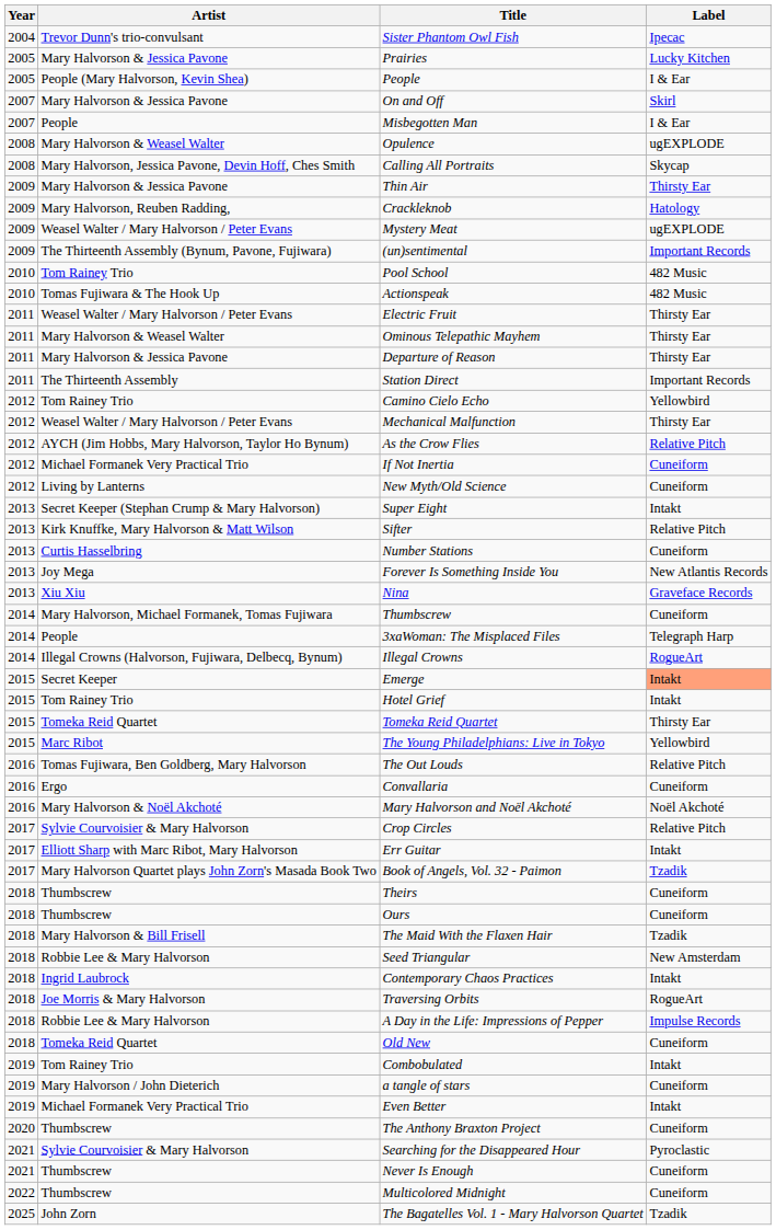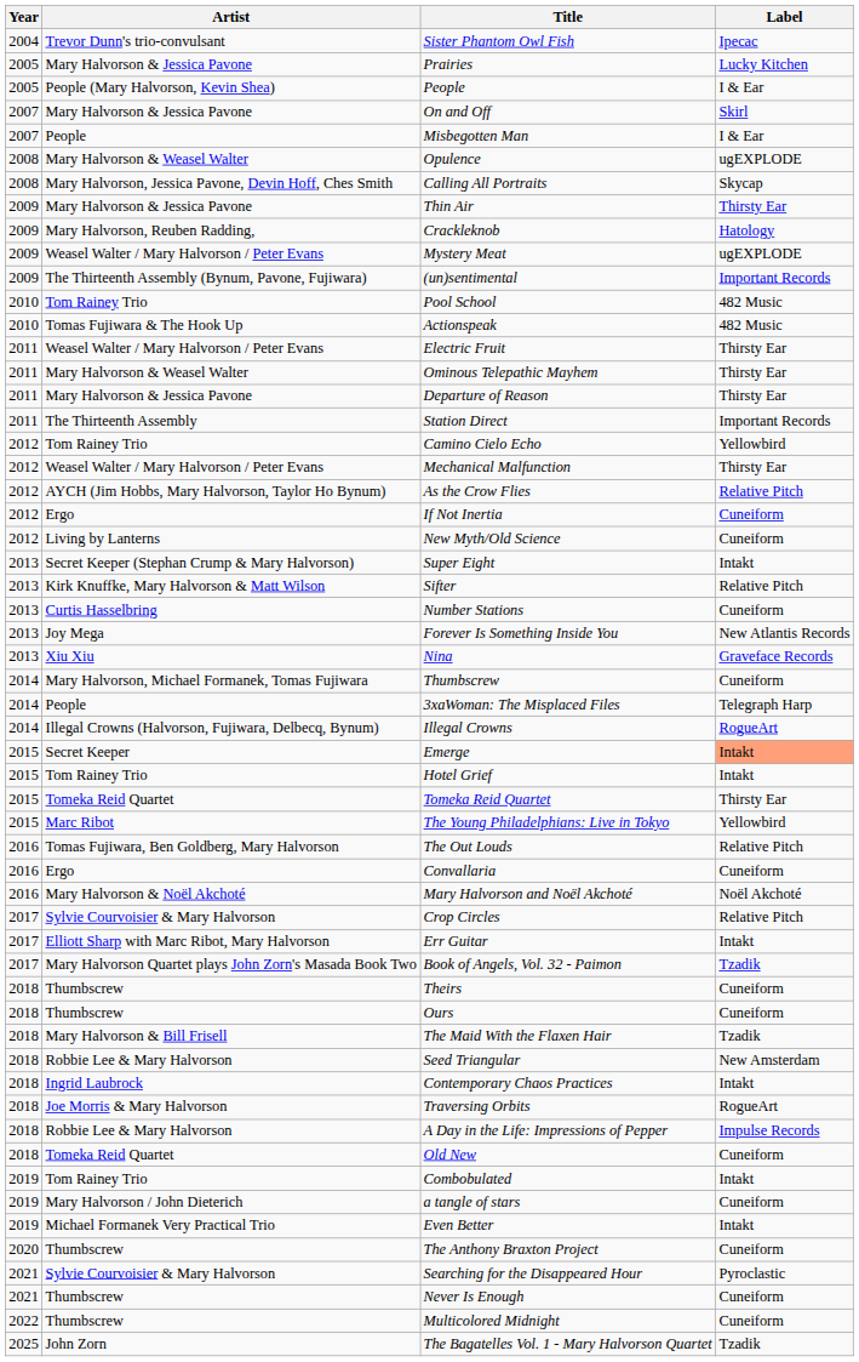 <table class="wikitable">
 <tr>
 <th>Year</th>
 <th>Artist</th>
 <th>Title</th>
 <th>Label</th>
 </tr>
 <tr>
 <td>2004</td>
 <td><a href='#'>Trevor Dunn</a>'s trio-convulsant</td>
 <td><em><a href='#'>Sister Phantom Owl Fish</a></em></td>
 <td><a href='#'>Ipecac</a></td>
 </tr>
 <tr>
 <td>2005</td>
 <td>Mary Halvorson & <a href='#'>Jessica Pavone</a></td>
 <td><em>Prairies</em></td>
 <td><a href='#'>Lucky Kitchen</a></td>
 </tr>
 <tr>
 <td>2005</td>
 <td>People (Mary Halvorson, <a href='#'>Kevin Shea</a>)</td>
 <td><em>People</em></td>
 <td>I & Ear</td>
 </tr>
 <tr>
 <td>2007</td>
 <td>Mary Halvorson & Jessica Pavone</td>
 <td><em>On and Off</em></td>
 <td><a href='#'>Skirl</a></td>
 </tr>
 <tr>
 <td>2007</td>
 <td>People</td>
 <td><em>Misbegotten Man</em></td>
 <td>I & Ear</td>
 </tr>
 <tr>
 <td>2008</td>
 <td>Mary Halvorson & <a href='#'>Weasel Walter</a></td>
 <td><em>Opulence</em></td>
 <td>ugEXPLODE</td>
 </tr>
 <tr>
 <td>2008</td>
 <td>Mary Halvorson, Jessica Pavone, <a href='#'>Devin Hoff</a>, Ches Smith</td>
 <td><em>Calling All Portraits</em></td>
 <td>Skycap</td>
 </tr>
 <tr>
 <td>2009</td>
 <td>Mary Halvorson & Jessica Pavone</td>
 <td><em>Thin Air</em></td>
 <td><a href='#'>Thirsty Ear</a></td>
 </tr>
 <tr>
 <td>2009</td>
 <td>Mary Halvorson, Reuben Radding, </td>
 <td><em>Crackleknob</em></td>
 <td><a href='#'>Hatology</a></td>
 </tr>
 <tr>
 <td>2009</td>
 <td>Weasel Walter / Mary Halvorson / <a href='#'>Peter Evans</a></td>
 <td><em>Mystery Meat</em></td>
 <td>ugEXPLODE</td>
 </tr>
 <tr>
 <td>2009</td>
 <td>The Thirteenth Assembly (Bynum, Pavone, Fujiwara)</td>
 <td><em>(un)sentimental</em></td>
 <td><a href='#'>Important Records</a></td>
 </tr>
 <tr>
 <td>2010</td>
 <td><a href='#'>Tom Rainey</a> Trio</td>
 <td><em>Pool School</em></td>
 <td>482 Music</td>
 </tr>
 <tr>
 <td>2010</td>
 <td>Tomas Fujiwara & The Hook Up</td>
 <td><em>Actionspeak</em></td>
 <td>482 Music</td>
 </tr>
 <tr>
 <td>2011</td>
 <td>Weasel Walter / Mary Halvorson / Peter Evans</td>
 <td><em>Electric Fruit</em></td>
 <td>Thirsty Ear</td>
 </tr>
 <tr>
 <td>2011</td>
 <td>Mary Halvorson & Weasel Walter</td>
 <td><em>Ominous Telepathic Mayhem</em></td>
 <td>Thirsty Ear</td>
 </tr>
 <tr>
 <td>2011</td>
 <td>Mary Halvorson & Jessica Pavone</td>
 <td><em>Departure of Reason</em></td>
 <td>Thirsty Ear</td>
 </tr>
 <tr>
 <td>2011</td>
 <td>The Thirteenth Assembly</td>
 <td><em>Station Direct</em></td>
 <td>Important Records</td>
 </tr>
 <tr>
 <td>2012</td>
 <td>Tom Rainey Trio</td>
 <td><em>Camino Cielo Echo</em></td>
 <td>Yellowbird</td>
 </tr>
 <tr>
 <td>2012</td>
 <td>Weasel Walter / Mary Halvorson / Peter Evans</td>
 <td><em>Mechanical Malfunction</em></td>
 <td>Thirsty Ear</td>
 </tr>
 <tr>
 <td>2012</td>
 <td>AYCH (Jim Hobbs, Mary Halvorson, Taylor Ho Bynum)</td>
 <td><em>As the Crow Flies</em></td>
 <td><a href='#'>Relative Pitch</a></td>
 </tr>
 <tr>
 <td>2012</td>
-<td>Michael Formanek Very Practical Trio</td>
+<td>Ergo</td>
 <td><em>If Not Inertia</em></td>
 <td><a href='#'>Cuneiform</a></td>
 </tr>
 <tr>
 <td>2012</td>
 <td>Living by Lanterns</td>
 <td><em>New Myth/Old Science</em></td>
 <td>Cuneiform</td>
 </tr>
 <tr>
 <td>2013</td>
 <td>Secret Keeper (Stephan Crump & Mary Halvorson)</td>
 <td><em>Super Eight</em></td>
 <td>Intakt</td>
 </tr>
 <tr>
 <td>2013</td>
 <td>Kirk Knuffke, Mary Halvorson & <a href='#'>Matt Wilson</a></td>
 <td><em>Sifter</em></td>
 <td>Relative Pitch</td>
 </tr>
 <tr>
 <td>2013</td>
 <td><a href='#'>Curtis Hasselbring</a></td>
 <td><em>Number Stations</em></td>
 <td>Cuneiform</td>
 </tr>
 <tr>
 <td>2013</td>
 <td>Joy Mega</td>
 <td><em>Forever Is Something Inside You</em></td>
 <td>New Atlantis Records</td>
 </tr>
 <tr>
 <td>2013</td>
 <td><a href='#'>Xiu Xiu</a></td>
 <td><em><a href='#'>Nina</a></em></td>
 <td><a href='#'>Graveface Records</a></td>
 </tr>
 <tr>
 <td>2014</td>
 <td>Mary Halvorson, Michael Formanek, Tomas Fujiwara</td>
 <td><em>Thumbscrew</em></td>
 <td>Cuneiform</td>
 </tr>
 <tr>
 <td>2014</td>
 <td>People</td>
 <td><em>3xaWoman: The Misplaced Files</em></td>
 <td>Telegraph Harp</td>
 </tr>
 <tr>
 <td>2014</td>
 <td>Illegal Crowns (Halvorson, Fujiwara, Delbecq, Bynum)</td>
 <td><em>Illegal Crowns</em></td>
 <td><a href='#'>RogueArt</a></td>
 </tr>
 <tr>
 <td>2015</td>
 <td>Secret Keeper</td>
 <td><em>Emerge</em></td>
 <td style="background: lightsalmon;">Intakt</td>
 </tr>
 <tr>
 <td>2015</td>
 <td>Tom Rainey Trio</td>
 <td><em>Hotel Grief</em></td>
 <td>Intakt</td>
 </tr>
 <tr>
 <td>2015</td>
 <td><a href='#'>Tomeka Reid</a> Quartet</td>
 <td><em><a href='#'>Tomeka Reid Quartet</a></em></td>
 <td>Thirsty Ear</td>
 </tr>
 <tr>
 <td>2015</td>
 <td><a href='#'>Marc Ribot</a></td>
 <td><em><a href='#'>The Young Philadelphians: Live in Tokyo</a></em></td>
 <td>Yellowbird</td>
 </tr>
 <tr>
 <td>2016</td>
 <td>Tomas Fujiwara, Ben Goldberg, Mary Halvorson</td>
 <td><em>The Out Louds</em></td>
 <td>Relative Pitch</td>
 </tr>
 <tr>
 <td>2016</td>
 <td>Ergo</td>
 <td><em>Convallaria</em></td>
 <td>Cuneiform</td>
 </tr>
 <tr>
 <td>2016</td>
 <td>Mary Halvorson & <a href='#'>Noël Akchoté</a></td>
 <td><em>Mary Halvorson and Noël Akchoté</em></td>
 <td>Noël Akchoté</td>
 </tr>
 <tr>
 <td>2017</td>
 <td><a href='#'>Sylvie Courvoisier</a> & Mary Halvorson</td>
 <td><em>Crop Circles</em></td>
 <td>Relative Pitch</td>
 </tr>
 <tr>
 <td>2017</td>
 <td><a href='#'>Elliott Sharp</a> with Marc Ribot, Mary Halvorson</td>
 <td><em>Err Guitar</em></td>
 <td>Intakt</td>
 </tr>
 <tr>
 <td>2017</td>
 <td>Mary Halvorson Quartet plays <a href='#'>John Zorn</a>'s Masada Book Two</td>
 <td><em>Book of Angels, Vol. 32 - Paimon</em></td>
 <td><a href='#'>Tzadik</a></td>
 </tr>
 <tr>
 <td>2018</td>
 <td>Thumbscrew</td>
 <td><em>Theirs</em></td>
 <td>Cuneiform</td>
 </tr>
 <tr>
 <td>2018</td>
 <td>Thumbscrew</td>
 <td><em>Ours</em></td>
 <td>Cuneiform</td>
 </tr>
 <tr>
 <td>2018</td>
 <td>Mary Halvorson & <a href='#'>Bill Frisell</a></td>
 <td><em>The Maid With the Flaxen Hair</em></td>
 <td>Tzadik</td>
 </tr>
 <tr>
 <td>2018</td>
 <td>Robbie Lee & Mary Halvorson</td>
 <td><em>Seed Triangular</em></td>
 <td>New Amsterdam</td>
 </tr>
 <tr>
 <td>2018</td>
 <td><a href='#'>Ingrid Laubrock</a></td>
 <td><em>Contemporary Chaos Practices</em></td>
 <td>Intakt</td>
 </tr>
 <tr>
 <td>2018</td>
 <td><a href='#'>Joe Morris</a> & Mary Halvorson</td>
 <td><em>Traversing Orbits</em></td>
 <td>RogueArt</td>
 </tr>
 <tr>
 <td>2018</td>
 <td>Robbie Lee & Mary Halvorson</td>
 <td><em>A Day in the Life: Impressions of Pepper</em></td>
 <td><a href='#'>Impulse Records</a></td>
 </tr>
 <tr>
 <td>2018</td>
 <td><a href='#'>Tomeka Reid</a> Quartet</td>
 <td><em><a href='#'>Old New</a></em></td>
 <td>Cuneiform</td>
 </tr>
 <tr>
 <td>2019</td>
 <td>Tom Rainey Trio</td>
 <td><em>Combobulated</em></td>
 <td>Intakt</td>
 </tr>
 <tr>
 <td>2019</td>
 <td>Mary Halvorson / John Dieterich</td>
 <td><em>a tangle of stars</em></td>
 <td>Cuneiform</td>
 </tr>
 <tr>
 <td>2019</td>
 <td>Michael Formanek Very Practical Trio</td>
 <td><em>Even Better</em></td>
 <td>Intakt</td>
 </tr>
 <tr>
 <td>2020</td>
 <td>Thumbscrew</td>
 <td><em>The Anthony Braxton Project</em></td>
 <td>Cuneiform</td>
 </tr>
 <tr>
 <td>2021</td>
 <td><a href='#'>Sylvie Courvoisier</a> & Mary Halvorson</td>
 <td><em>Searching for the Disappeared Hour</em></td>
 <td>Pyroclastic</td>
 </tr>
 <tr>
 <td>2021</td>
 <td>Thumbscrew</td>
 <td><em>Never Is Enough</em></td>
 <td>Cuneiform</td>
 </tr>
 <tr>
 <td>2022</td>
 <td>Thumbscrew</td>
 <td><em>Multicolored Midnight</em></td>
 <td>Cuneiform</td>
 </tr>
 <tr>
 <td>2025</td>
 <td>John Zorn</td>
 <td><em>The Bagatelles Vol. 1 - Mary Halvorson Quartet</em></td>
 <td>Tzadik</td>
 </tr>
 </table>
